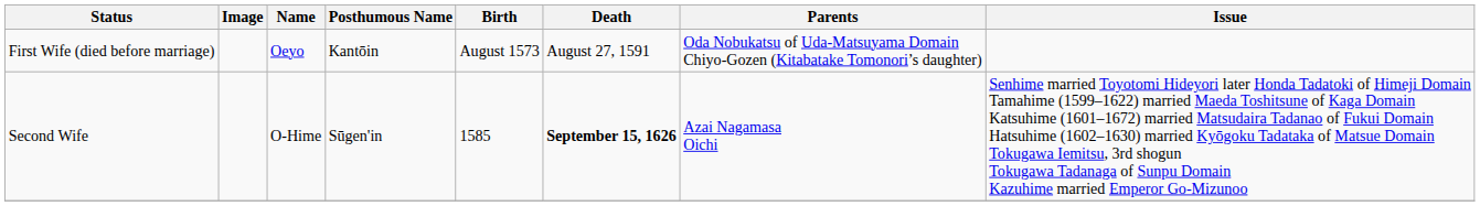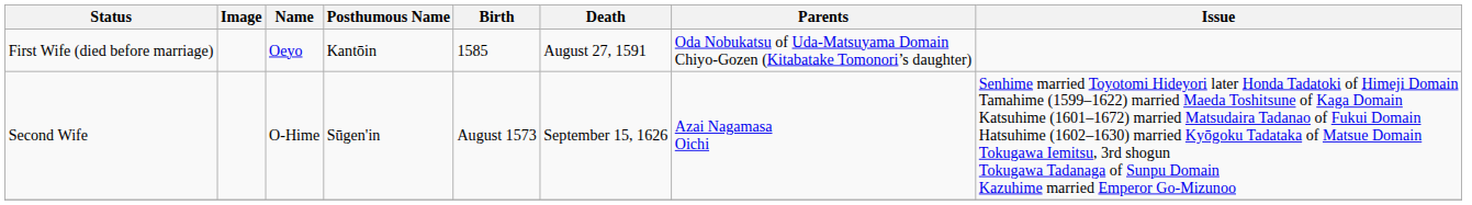 <table class="wikitable">
 <tr>
 <th>Status</th>
 <th>Image</th>
 <th>Name</th>
 <th>Posthumous Name</th>
 <th>Birth</th>
 <th>Death</th>
 <th>Parents</th>
 <th>Issue</th>
 </tr>
 <tr>
 <td>First Wife (died before marriage)</td>
 <td></td>
 <td><a href='#'>Oeyo</a></td>
 <td>Kantōin</td>
-<td>August 1573</td>
+<td>1585</td>
 <td>August 27, 1591</td>
 <td><a href='#'>Oda Nobukatsu</a> of <a href='#'>Uda-Matsuyama Domain</a><br>Chiyo-Gozen (<a href='#'>Kitabatake Tomonori</a>’s daughter)</td>
 <td></td>
 </tr>
 <tr>
 <td>Second Wife</td>
 <td></td>
 <td>O-Hime</td>
 <td>Sūgen'in</td>
-<td>1585</td>
-<td><strong>September 15, 1626</strong></td>
+<td>August 1573</td>
+<td>September 15, 1626</td>
 <td><a href='#'>Azai Nagamasa</a><br><a href='#'>Oichi</a></td>
 <td><a href='#'>Senhime</a> married <a href='#'>Toyotomi Hideyori</a> later <a href='#'>Honda Tadatoki</a> of <a href='#'>Himeji Domain</a><br>Tamahime (1599–1622) married <a href='#'>Maeda Toshitsune</a> of <a href='#'>Kaga Domain</a><br>Katsuhime (1601–1672) married <a href='#'>Matsudaira Tadanao</a> of <a href='#'>Fukui Domain</a><br>Hatsuhime (1602–1630) married <a href='#'>Kyōgoku Tadataka</a> of <a href='#'>Matsue Domain</a><br><a href='#'>Tokugawa Iemitsu</a>, 3rd shogun<br><a href='#'>Tokugawa Tadanaga</a> of <a href='#'>Sunpu Domain</a><br><a href='#'>Kazuhime</a> married <a href='#'>Emperor Go-Mizunoo</a></td>
 </tr>
 <tr>
 </tr>
 </table>
